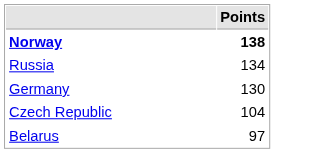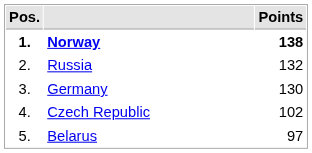 <table cellspacing="1" cellpadding="3" style="border:1px solid #AAAAAA;font-size:90%">
 <tr bgcolor="#E4E4E4">
+<th style="border-bottom:1px solid #AAAAAA" width=10>Pos.</th>
 <th style="border-bottom:1px solid #AAAAAA" width=200></th>
 <th style="border-bottom:1px solid #AAAAAA" width=20>Points</th>
 </tr>
 <tr>
+<td align="center"><strong>1.</strong></td>
 <td> <strong><a href='#'>Norway</a></strong></td>
 <td align="right"><strong>138</strong></td>
 </tr>
 <tr>
+<td align="center">2.</td>
 <td> <a href='#'>Russia</a></td>
-<td align="right">134</td>
+<td align="right">132</td>
 </tr>
 <tr>
+<td align="center">3.</td>
 <td> <a href='#'>Germany</a></td>
 <td align="right">130</td>
 </tr>
 <tr>
+<td align="center">4.</td>
 <td> <a href='#'>Czech Republic</a></td>
-<td align="right">104</td>
+<td align="right">102</td>
 </tr>
 <tr>
+<td align="center">5.</td>
 <td> <a href='#'>Belarus</a></td>
 <td align="right">97</td>
 </tr>
 </table>
